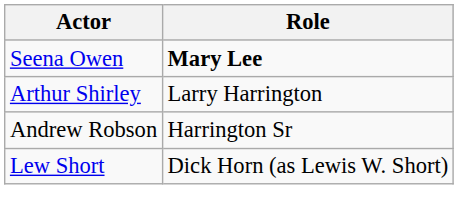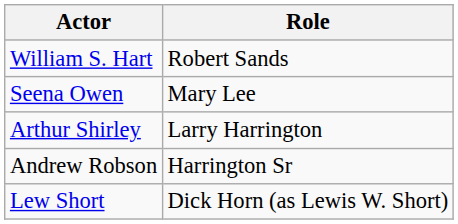 <table class="wikitable">
 <tr>
 <th>Actor</th>
 <th>Role</th>
 </tr>
 <tr>
+<td><a href='#'>William S. Hart</a></td>
+<td>Robert Sands</td>
+</tr>
+<tr>
 <td><a href='#'>Seena Owen</a></td>
-<td><strong>Mary Lee</strong></td>
+<td>Mary Lee</td>
 </tr>
 <tr>
 <td><a href='#'>Arthur Shirley</a></td>
 <td>Larry Harrington</td>
 </tr>
 <tr>
 <td>Andrew Robson</td>
 <td>Harrington Sr</td>
 </tr>
 <tr>
 <td><a href='#'>Lew Short</a></td>
 <td>Dick Horn (as Lewis W. Short)</td>
 </tr>
 </table>
